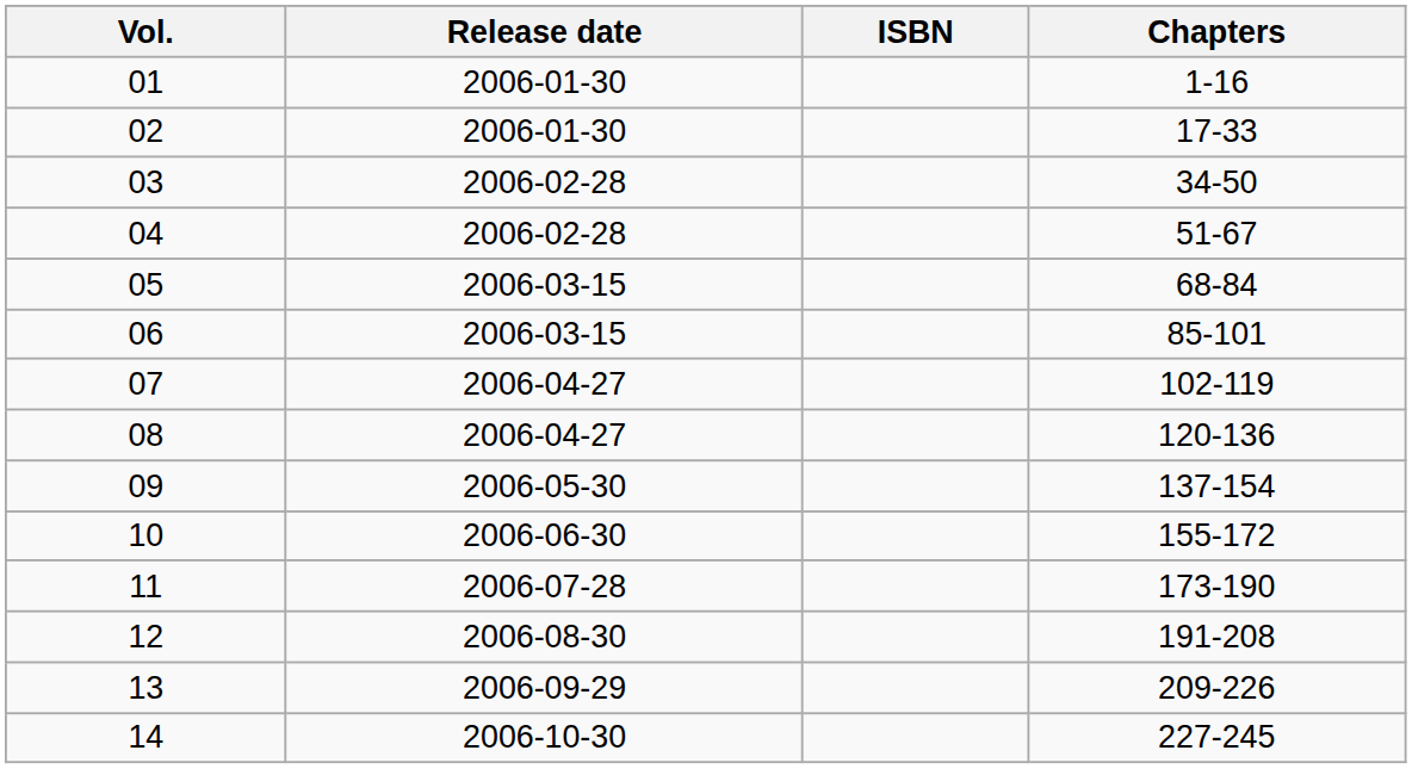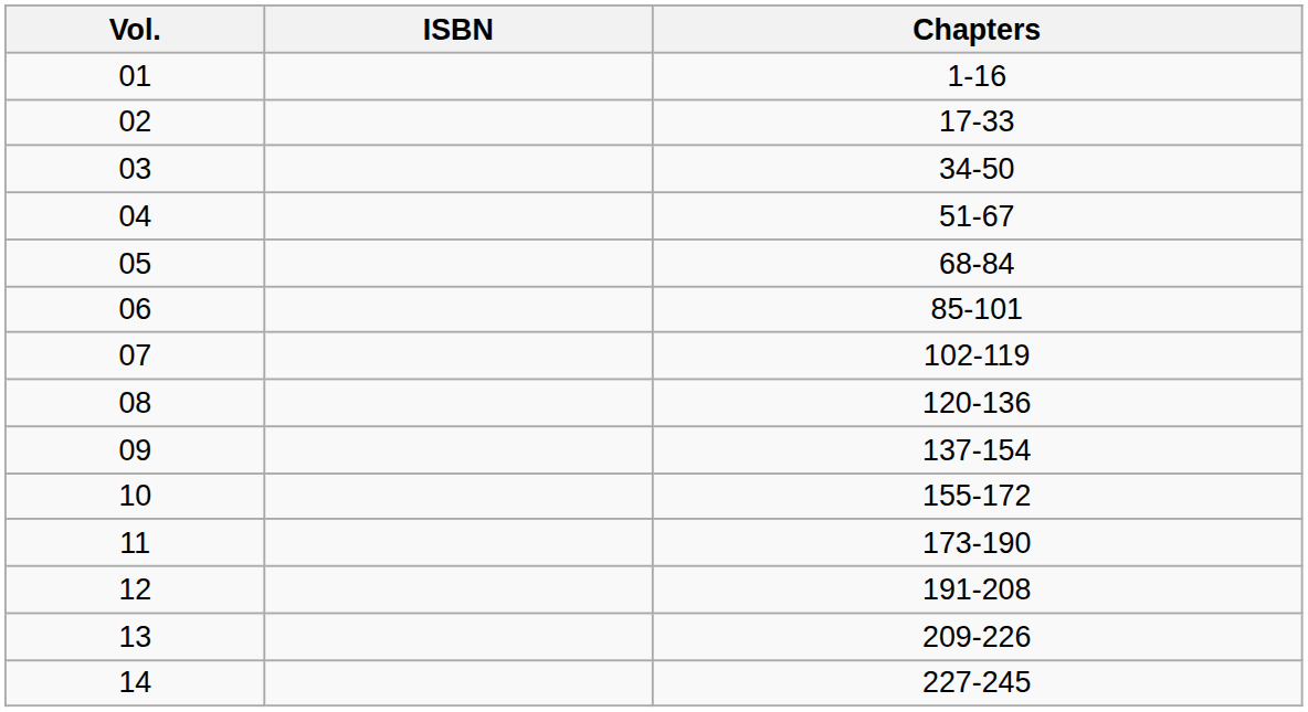 <table class="wikitable" width="50%" style="font-size:90%;">
 <tr>
 <th width="20%">Vol.</th>
-<th>Release date</th>
 <th>ISBN</th>
 <th>Chapters</th>
 </tr>
 <tr align="center">
 <td>01</td>
-<td>2006-01-30</td>
 <td></td>
 <td>1-16</td>
 </tr>
 <tr align="center">
 <td>02</td>
-<td>2006-01-30</td>
 <td></td>
 <td>17-33</td>
 </tr>
 <tr align="center">
 <td>03</td>
-<td>2006-02-28</td>
 <td></td>
 <td>34-50</td>
 </tr>
 <tr align="center">
 <td>04</td>
-<td>2006-02-28</td>
 <td></td>
 <td>51-67</td>
 </tr>
 <tr align="center">
 <td>05</td>
-<td>2006-03-15</td>
 <td></td>
 <td>68-84</td>
 </tr>
 <tr align="center">
 <td>06</td>
-<td>2006-03-15</td>
 <td></td>
 <td>85-101</td>
 </tr>
 <tr align="center">
 <td>07</td>
-<td>2006-04-27</td>
 <td></td>
 <td>102-119</td>
 </tr>
 <tr align="center">
 <td>08</td>
-<td>2006-04-27</td>
 <td></td>
 <td>120-136</td>
 </tr>
 <tr align="center">
 <td>09</td>
-<td>2006-05-30</td>
 <td></td>
 <td>137-154</td>
 </tr>
 <tr align="center">
 <td>10</td>
-<td>2006-06-30</td>
 <td></td>
 <td>155-172</td>
 </tr>
 <tr align="center">
 <td>11</td>
-<td>2006-07-28</td>
 <td></td>
 <td>173-190</td>
 </tr>
 <tr align="center">
 <td>12</td>
-<td>2006-08-30</td>
 <td></td>
 <td>191-208</td>
 </tr>
 <tr align="center">
 <td>13</td>
-<td>2006-09-29</td>
 <td></td>
 <td>209-226</td>
 </tr>
 <tr align="center">
 <td>14</td>
-<td>2006-10-30</td>
 <td></td>
 <td>227-245</td>
 </tr>
 </table>
